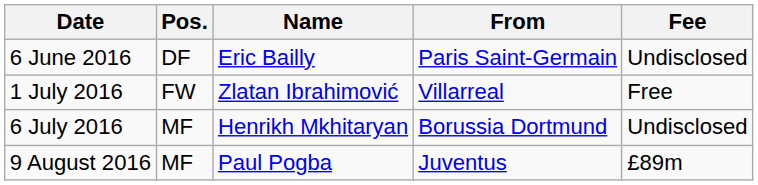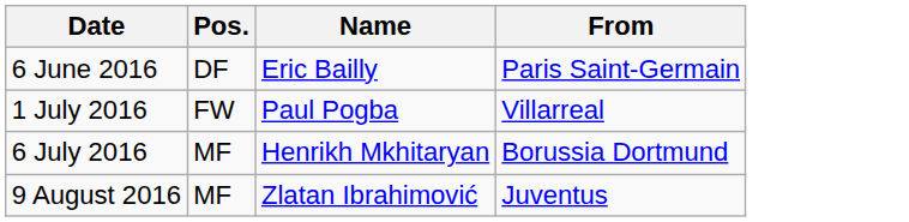 <table class="wikitable">
 <tr>
 <th>Date</th>
 <th>Pos.</th>
 <th>Name</th>
 <th>From</th>
-<th>Fee</th>
 </tr>
 <tr>
 <td>6 June 2016</td>
 <td>DF</td>
 <td> <a href='#'>Eric Bailly</a></td>
 <td> <a href='#'>Paris Saint-Germain</a></td>
-<td>Undisclosed</td>
 </tr>
 <tr>
 <td>1 July 2016</td>
 <td>FW</td>
-<td> <a href='#'>Zlatan Ibrahimović</a></td>
+<td> <a href='#'>Paul Pogba</a></td>
 <td> <a href='#'>Villarreal</a></td>
-<td>Free</td>
 </tr>
 <tr>
 <td>6 July 2016</td>
 <td>MF</td>
 <td> <a href='#'>Henrikh Mkhitaryan</a></td>
 <td> <a href='#'>Borussia Dortmund</a></td>
-<td>Undisclosed</td>
 </tr>
 <tr>
 <td>9 August 2016</td>
 <td>MF</td>
-<td> <a href='#'>Paul Pogba</a></td>
+<td> <a href='#'>Zlatan Ibrahimović</a></td>
 <td> <a href='#'>Juventus</a></td>
-<td>£89m</td>
 </tr>
 </table>
